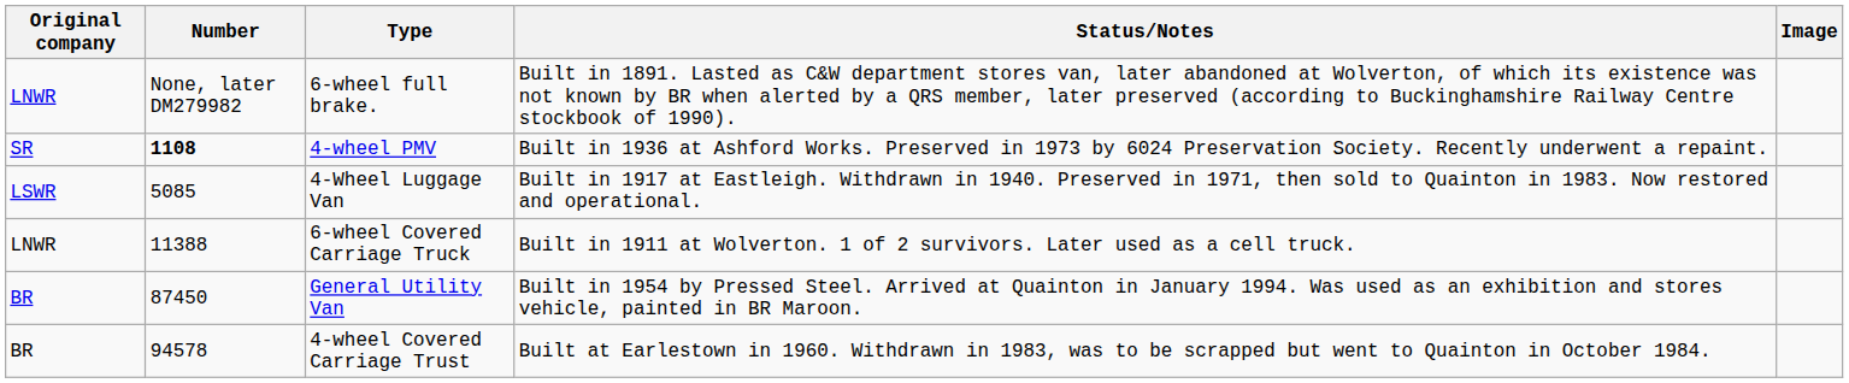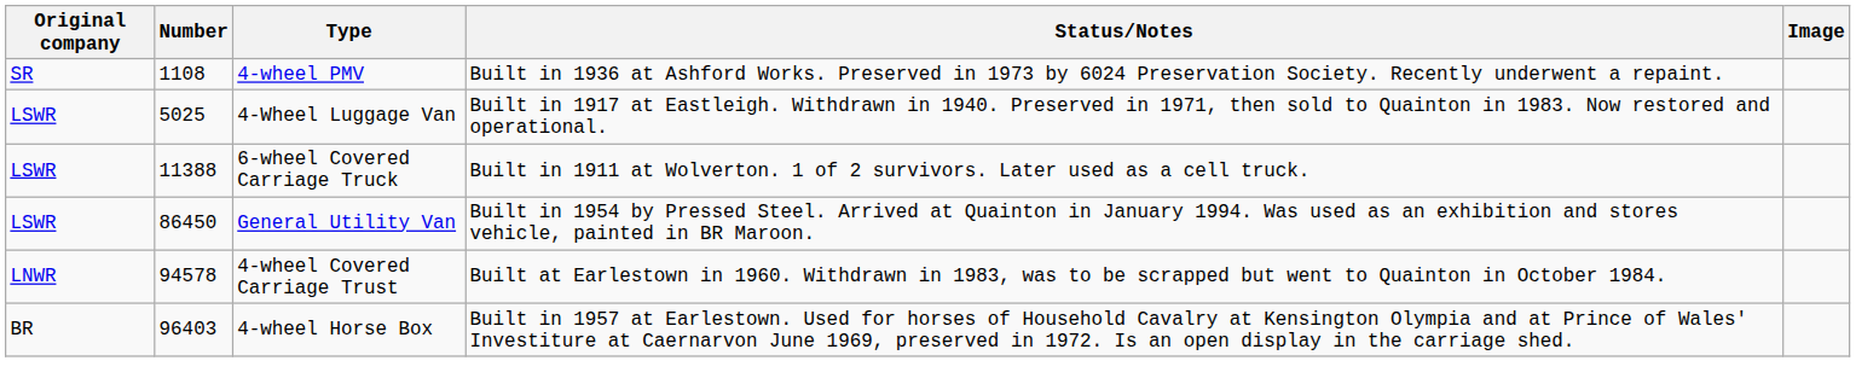 <table class="wikitable sortable">
 <tr>
 <th>Original company</th>
 <th>Number</th>
 <th>Type</th>
 <th>Status/Notes</th>
 <th>Image</th>
 </tr>
 <tr>
-<td><a href='#'>LNWR</a></td>
-<td>None, later DM279982</td>
-<td>6-wheel full brake.</td>
-<td>Built in 1891. Lasted as C&W department stores van, later abandoned at Wolverton, of which its existence was not known by BR when alerted by a QRS member, later preserved (according to Buckinghamshire Railway Centre stockbook of 1990).</td>
-<td></td>
-</tr>
-<tr>
 <td><a href='#'>SR</a></td>
-<td><strong>1108</strong></td>
+<td>1108</td>
 <td><a href='#'>4-wheel PMV</a></td>
 <td>Built in 1936 at Ashford Works. Preserved in 1973 by 6024 Preservation Society. Recently underwent a repaint.</td>
 <td></td>
 </tr>
 <tr>
 <td><a href='#'>LSWR</a></td>
-<td>5085</td>
+<td>5025</td>
 <td>4-Wheel Luggage Van</td>
 <td>Built in 1917 at Eastleigh. Withdrawn in 1940. Preserved in 1971, then sold to Quainton in 1983. Now restored and operational.</td>
 <td></td>
 </tr>
 <tr>
-<td>LNWR</td>
+<td><a href='#'>LSWR</a></td>
 <td>11388</td>
 <td>6-wheel Covered Carriage Truck</td>
 <td>Built in 1911 at Wolverton. 1 of 2 survivors. Later used as a cell truck.</td>
 <td></td>
 </tr>
 <tr>
-<td><a href='#'>BR</a></td>
-<td>87450</td>
+<td><a href='#'>LSWR</a></td>
+<td>86450</td>
 <td><a href='#'>General Utility Van</a></td>
 <td>Built in 1954 by Pressed Steel. Arrived at Quainton in January 1994. Was used as an exhibition and stores vehicle, painted in BR Maroon.</td>
 <td></td>
 </tr>
 <tr>
-<td>BR</td>
+<td><a href='#'>LNWR</a></td>
 <td>94578</td>
 <td>4-wheel Covered Carriage Trust</td>
 <td>Built at Earlestown in 1960. Withdrawn in 1983, was to be scrapped but went to Quainton in October 1984.</td>
 <td></td>
 </tr>
+<tr>
+<td>BR</td>
+<td>96403</td>
+<td>4-wheel Horse Box</td>
+<td>Built in 1957 at Earlestown. Used for horses of Household Cavalry at Kensington Olympia and at Prince of Wales' Investiture at Caernarvon June 1969, preserved in 1972. Is an open display in the carriage shed.</td>
+<td></td>
+</tr>
 </table>
